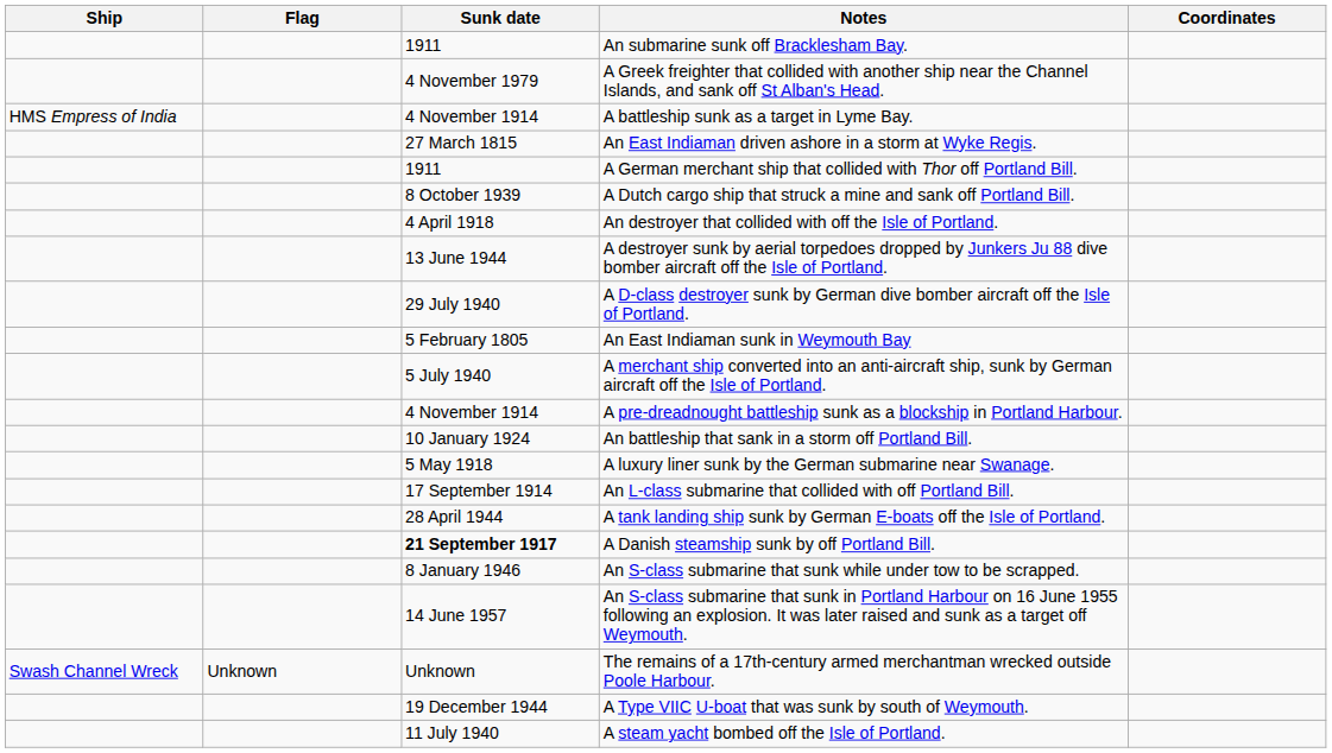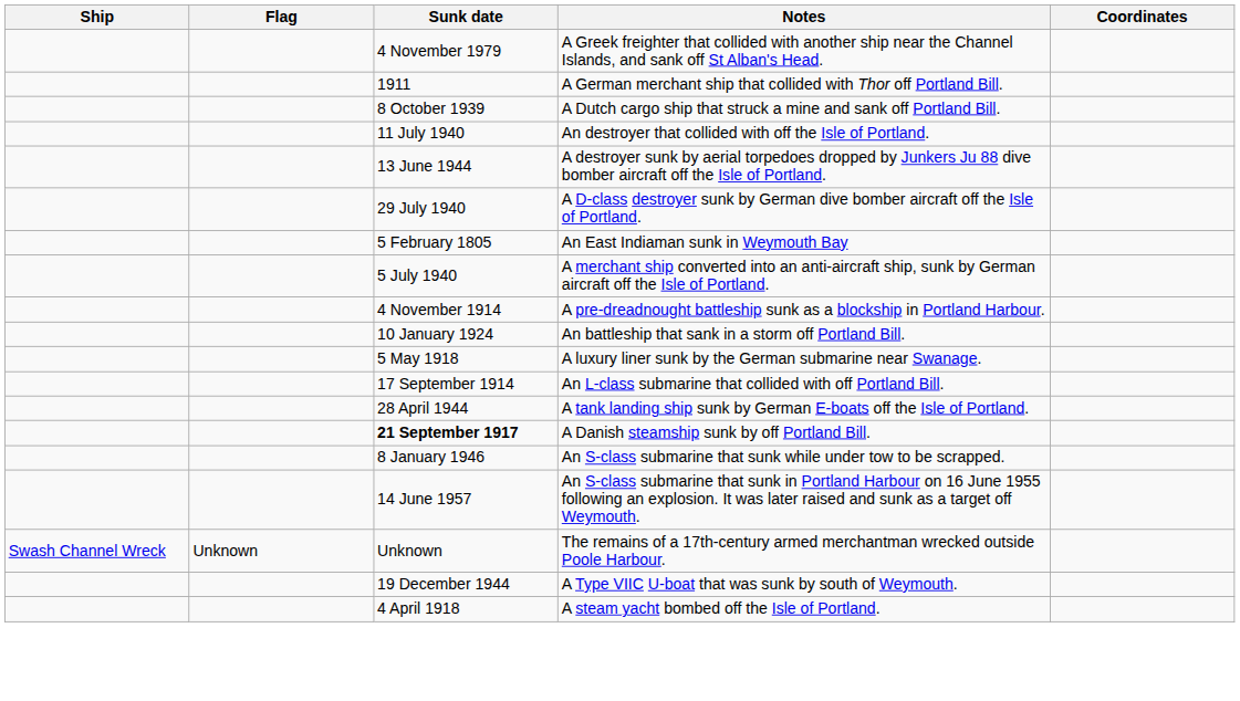 <table class=wikitable | style = "width:100%">
 <tr>
 <th style="width:15%">Ship</th>
 <th style="width:15%">Flag</th>
 <th style="width:15%">Sunk date</th>
 <th style="width:40%">Notes</th>
 <th style="width:15%">Coordinates</th>
 </tr>
 <tr>
 <td></td>
 <td></td>
-<td>1911</td>
-<td>An  submarine sunk off <a href='#'>Bracklesham Bay</a>.</td>
-<td></td>
-</tr>
-<tr>
-<td></td>
-<td></td>
 <td>4 November 1979</td>
 <td>A Greek freighter that collided with another ship near the Channel Islands, and sank off <a href='#'>St Alban's Head</a>.</td>
-<td></td>
-</tr>
-<tr>
-<td>HMS <em>Empress of India</em></td>
-<td></td>
-<td>4 November 1914</td>
-<td>A battleship sunk as a target in Lyme Bay.</td>
-<td></td>
-</tr>
-<tr>
-<td></td>
-<td></td>
-<td>27 March 1815</td>
-<td>An <a href='#'>East Indiaman</a> driven ashore in a storm at <a href='#'>Wyke Regis</a>.</td>
 <td></td>
 </tr>
 <tr>
 <td></td>
 <td></td>
 <td>1911</td>
 <td>A German merchant ship that collided with <em>Thor</em> off <a href='#'>Portland Bill</a>.</td>
 <td></td>
 </tr>
 <tr>
 <td></td>
 <td></td>
 <td>8 October 1939</td>
 <td>A Dutch cargo ship that struck a mine and sank off <a href='#'>Portland Bill</a>.</td>
 <td></td>
 </tr>
 <tr>
 <td></td>
 <td></td>
-<td>4 April 1918</td>
+<td>11 July 1940</td>
 <td>An  destroyer that collided with  off the <a href='#'>Isle of Portland</a>.</td>
 <td></td>
 </tr>
 <tr>
 <td></td>
 <td></td>
 <td>13 June 1944</td>
 <td>A  destroyer sunk by aerial torpedoes dropped by <a href='#'>Junkers Ju 88</a> dive bomber aircraft off the <a href='#'>Isle of Portland</a>.</td>
 <td></td>
 </tr>
 <tr>
 <td></td>
 <td></td>
 <td>29 July 1940</td>
 <td>A <a href='#'>D-class</a> <a href='#'>destroyer</a> sunk by German dive bomber aircraft off the <a href='#'>Isle of Portland</a>.</td>
 <td></td>
 </tr>
 <tr>
 <td></td>
 <td></td>
 <td>5 February 1805</td>
 <td>An East Indiaman sunk in <a href='#'>Weymouth Bay</a></td>
 <td></td>
 </tr>
 <tr>
 <td></td>
 <td></td>
 <td>5 July 1940</td>
 <td>A <a href='#'>merchant ship</a> converted into an anti-aircraft ship, sunk by German  aircraft off the <a href='#'>Isle of Portland</a>.</td>
 <td></td>
 </tr>
 <tr>
 <td></td>
 <td></td>
 <td>4 November 1914</td>
 <td>A <a href='#'>pre-dreadnought battleship</a> sunk as a <a href='#'>blockship</a> in <a href='#'>Portland Harbour</a>.</td>
 <td></td>
 </tr>
 <tr>
 <td></td>
 <td></td>
 <td>10 January 1924</td>
 <td>An  battleship that sank in a storm off <a href='#'>Portland Bill</a>.</td>
 <td></td>
 </tr>
 <tr>
 <td></td>
 <td></td>
 <td>5 May 1918</td>
 <td>A luxury liner sunk by the German submarine  near <a href='#'>Swanage</a>.</td>
 <td></td>
 </tr>
 <tr>
 <td></td>
 <td></td>
 <td>17 September 1914</td>
 <td>An <a href='#'>L-class</a> submarine that collided with  off <a href='#'>Portland Bill</a>.</td>
 <td></td>
 </tr>
 <tr>
 <td></td>
 <td></td>
 <td>28 April 1944</td>
 <td>A <a href='#'>tank landing ship</a> sunk by German <a href='#'>E-boats</a> off the <a href='#'>Isle of Portland</a>.</td>
 <td></td>
 </tr>
 <tr>
 <td></td>
 <td></td>
 <td><strong>21 September 1917</strong></td>
 <td>A Danish <a href='#'>steamship</a> sunk by  off <a href='#'>Portland Bill</a>.</td>
 <td></td>
 </tr>
 <tr>
 <td></td>
 <td></td>
 <td>8 January 1946</td>
 <td>An <a href='#'>S-class</a> submarine that sunk while under tow to be scrapped.</td>
 <td></td>
 </tr>
 <tr>
 <td></td>
 <td></td>
 <td>14 June 1957</td>
 <td>An <a href='#'>S-class</a> submarine that sunk in <a href='#'>Portland Harbour</a> on 16 June 1955 following an explosion. It was later raised and sunk as a target off <a href='#'>Weymouth</a>.</td>
 <td></td>
 </tr>
 <tr>
 <td><a href='#'>Swash Channel Wreck</a></td>
 <td>Unknown</td>
 <td>Unknown</td>
 <td>The remains of a 17th-century armed merchantman wrecked outside <a href='#'>Poole Harbour</a>.</td>
 <td></td>
 </tr>
 <tr>
 <td></td>
 <td></td>
 <td>19 December 1944</td>
 <td>A <a href='#'>Type VIIC</a> <a href='#'>U-boat</a> that was sunk by  south of <a href='#'>Weymouth</a>.</td>
 <td></td>
 </tr>
 <tr>
 <td></td>
 <td></td>
-<td>11 July 1940</td>
+<td>4 April 1918</td>
 <td>A <a href='#'>steam yacht</a> bombed off the <a href='#'>Isle of Portland</a>.</td>
 <td></td>
 </tr>
 </table>
